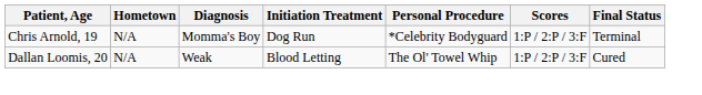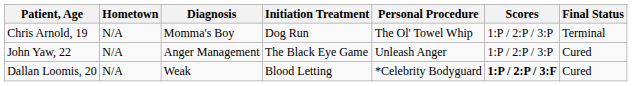 <table class="wikitable">
 <tr>
 <th>Patient, Age</th>
 <th>Hometown</th>
 <th>Diagnosis</th>
 <th>Initiation Treatment</th>
 <th>Personal Procedure</th>
 <th>Scores</th>
 <th>Final Status</th>
 </tr>
 <tr style="vertical-align: center; text-align: left;">
 <td>Chris Arnold, 19 </td>
 <td>N/A</td>
 <td>Momma's Boy</td>
 <td>Dog Run</td>
-<td>*Celebrity Bodyguard</td>
-<td>1:P / 2:P / 3:F</td>
+<td>The Ol' Towel Whip</td>
+<td>1:P / 2:P / 3:P</td>
 <td>Terminal</td>
+</tr>
+<tr style="vertical-align: center; text-align: left;">
+<td>John Yaw, 22 </td>
+<td>N/A</td>
+<td>Anger Management</td>
+<td>The Black Eye Game</td>
+<td>Unleash Anger</td>
+<td>1:P / 2:P / 3:P</td>
+<td>Cured</td>
 </tr>
 <tr style="vertical-align: center; text-align: left;">
 <td>Dallan Loomis, 20 </td>
 <td>N/A</td>
 <td>Weak</td>
 <td>Blood Letting</td>
-<td>The Ol' Towel Whip</td>
-<td>1:P / 2:P / 3:F</td>
+<td>*Celebrity Bodyguard</td>
+<td><strong>1:P / 2:P / 3:F</strong></td>
 <td>Cured</td>
 </tr>
 </table>
